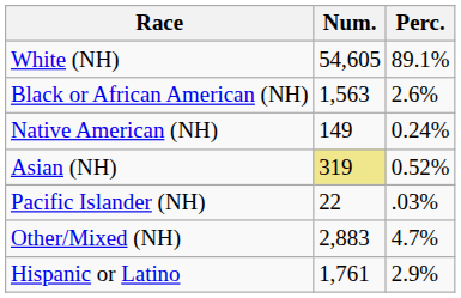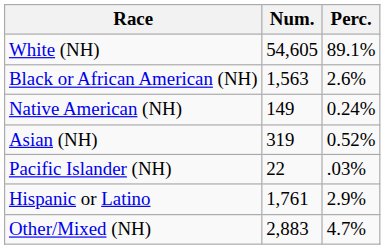 <table class="wikitable">
 <tr>
 <th>Race</th>
 <th>Num.</th>
 <th>Perc.</th>
 </tr>
 <tr>
 <td><a href='#'>White</a> (NH)</td>
 <td>54,605</td>
 <td>89.1%</td>
 </tr>
 <tr>
 <td><a href='#'>Black or African American</a> (NH)</td>
 <td>1,563</td>
 <td>2.6%</td>
 </tr>
 <tr>
 <td><a href='#'>Native American</a> (NH)</td>
 <td>149</td>
 <td>0.24%</td>
 </tr>
 <tr>
 <td><a href='#'>Asian</a> (NH)</td>
-<td style="background: khaki;">319</td>
+<td>319</td>
 <td>0.52%</td>
 </tr>
 <tr>
 <td><a href='#'>Pacific Islander</a> (NH)</td>
 <td>22</td>
 <td>.03%</td>
 </tr>
 <tr>
+<td><a href='#'>Hispanic</a> or <a href='#'>Latino</a></td>
+<td>1,761</td>
+<td>2.9%</td>
+</tr>
+<tr>
 <td><a href='#'>Other/Mixed</a> (NH)</td>
 <td>2,883</td>
 <td>4.7%</td>
 </tr>
-<tr>
-<td><a href='#'>Hispanic</a> or <a href='#'>Latino</a></td>
-<td>1,761</td>
-<td>2.9%</td>
-</tr>
 </table>
